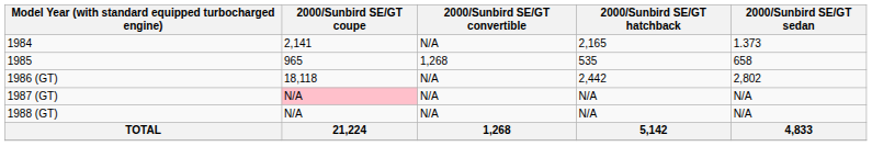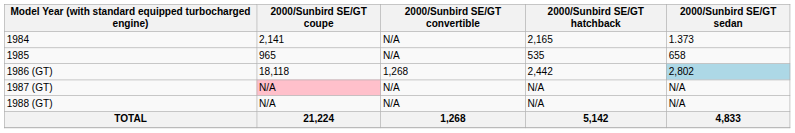 <table class="wikitable">
 <tr>
 <th>Model Year (with standard equipped turbocharged engine)</th>
 <th>2000/Sunbird SE/GT coupe</th>
 <th>2000/Sunbird SE/GT convertible</th>
 <th>2000/Sunbird SE/GT hatchback</th>
 <th>2000/Sunbird SE/GT sedan</th>
 </tr>
 <tr>
 <td>1984</td>
 <td>2,141</td>
 <td>N/A</td>
 <td>2,165</td>
 <td>1.373</td>
 </tr>
 <tr>
 <td>1985</td>
 <td>965</td>
-<td>1,268</td>
+<td>N/A</td>
 <td>535</td>
 <td>658</td>
 </tr>
 <tr>
 <td>1986 (GT)</td>
 <td>18,118</td>
-<td>N/A</td>
+<td>1,268</td>
 <td>2,442</td>
-<td>2,802</td>
+<td style="background: lightblue;">2,802</td>
 </tr>
 <tr>
 <td>1987 (GT)</td>
 <td style="background: pink;">N/A</td>
 <td>N/A</td>
 <td>N/A</td>
 <td>N/A</td>
 </tr>
 <tr>
 <td>1988 (GT)</td>
 <td>N/A</td>
 <td>N/A</td>
 <td>N/A</td>
 <td>N/A</td>
 </tr>
 <tr>
 <th>TOTAL</th>
 <th><strong>21,224</strong></th>
 <th><strong>1,268</strong></th>
 <th><strong>5,142</strong></th>
 <th><strong>4,833</strong></th>
 </tr>
 <tr>
 </tr>
 </table>
